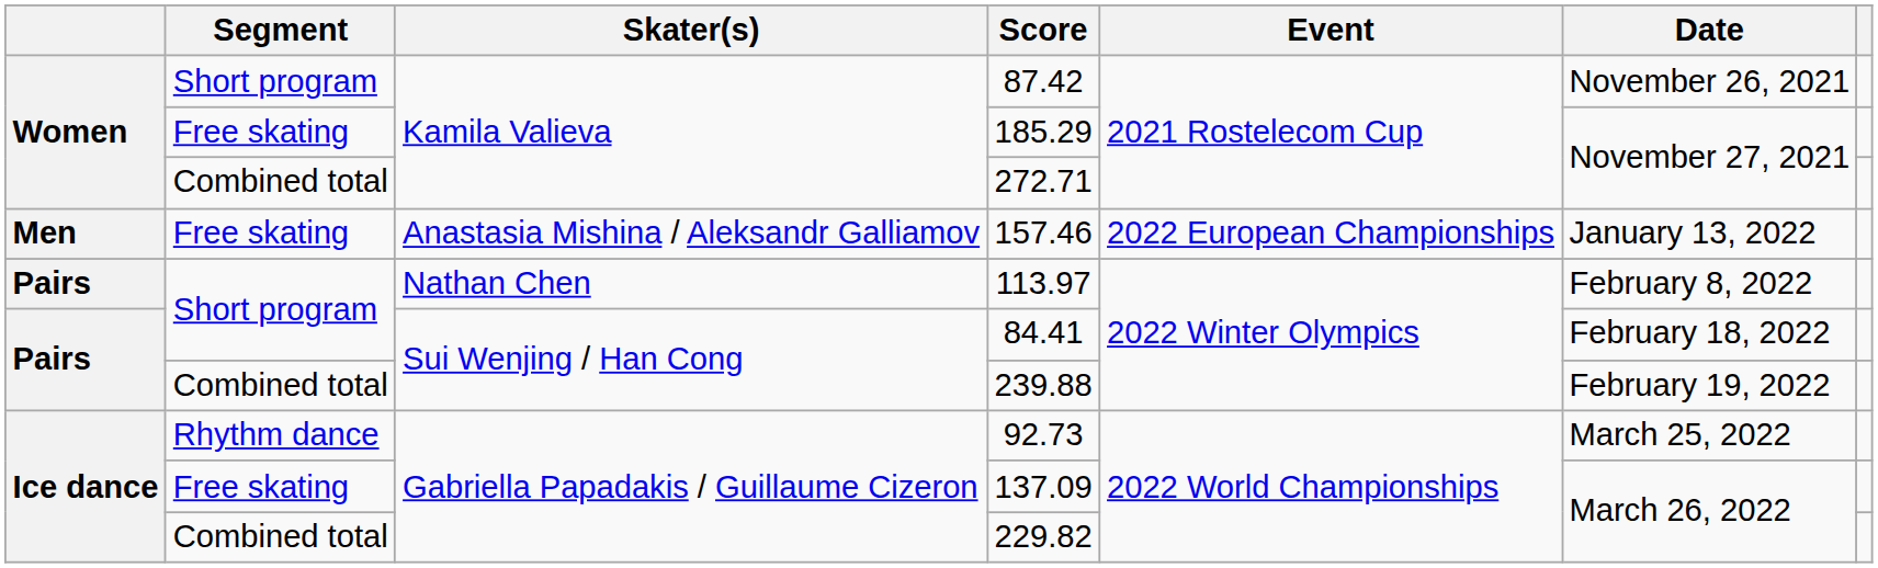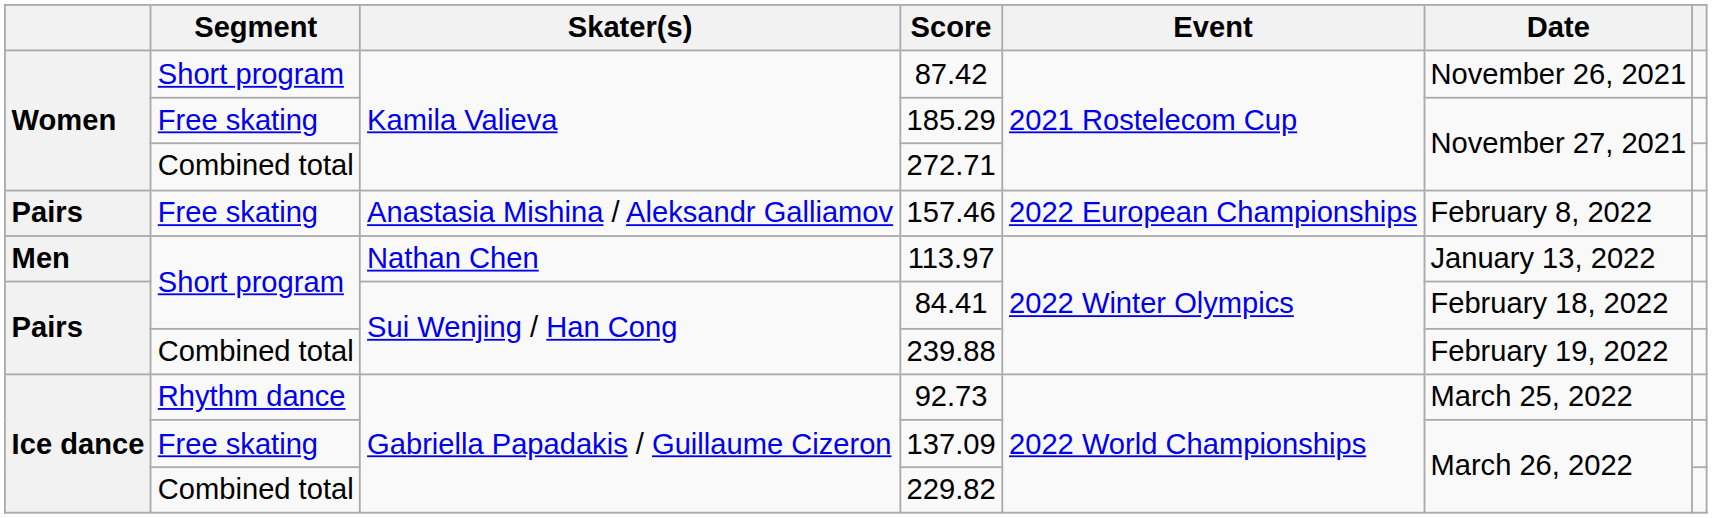 <table class="wikitable unsortable style="text-align:left">
 <tr>
 <th scope="col"></th>
 <th scope="col">Segment</th>
 <th scope="col">Skater(s)</th>
 <th scope="col">Score</th>
 <th scope="col">Event</th>
 <th scope="col">Date</th>
 <th scope="col"></th>
 </tr>
 <tr>
 <th scope="row" style="text-align:left" rowspan="3">Women</th>
 <td><a href='#'>Short program</a></td>
 <td rowspan="3"> <a href='#'>Kamila Valieva</a></td>
 <td align="center">87.42</td>
 <td rowspan="3"><a href='#'>2021 Rostelecom Cup</a></td>
 <td>November 26, 2021</td>
 <td></td>
 </tr>
 <tr>
 <td><a href='#'>Free skating</a></td>
 <td align="center">185.29</td>
 <td rowspan="2">November 27, 2021</td>
 <td></td>
 </tr>
 <tr>
 <td>Combined total</td>
 <td align="center">272.71</td>
 <td></td>
 </tr>
 <tr>
-<th scope="row" style="text-align:left">Men</th>
+<th scope="row" style="text-align:left">Pairs</th>
 <td><a href='#'>Free skating</a></td>
 <td> <a href='#'>Anastasia Mishina</a> / <a href='#'>Aleksandr Galliamov</a></td>
 <td align="center">157.46</td>
 <td><a href='#'>2022 European Championships</a></td>
-<td>January 13, 2022</td>
+<td>February 8, 2022</td>
 <td></td>
 </tr>
 <tr>
-<th scope="row" style="text-align:left">Pairs</th>
+<th scope="row" style="text-align:left">Men</th>
 <td rowspan="2"><a href='#'>Short program</a></td>
 <td> <a href='#'>Nathan Chen</a></td>
 <td align="center">113.97</td>
 <td rowspan="3"><a href='#'>2022 Winter Olympics</a></td>
-<td>February 8, 2022</td>
+<td>January 13, 2022</td>
 <td></td>
 </tr>
 <tr>
 <th scope="row" rowspan="2" style="text-align:left">Pairs</th>
 <td rowspan="2"> <a href='#'>Sui Wenjing</a> / <a href='#'>Han Cong</a></td>
 <td align="center">84.41</td>
 <td>February 18, 2022</td>
 <td></td>
 </tr>
 <tr>
 <td>Combined total</td>
 <td align="center">239.88</td>
 <td>February 19, 2022</td>
 <td></td>
 </tr>
 <tr>
 <th scope="row" rowspan="3" style="text-align:left">Ice dance</th>
 <td><a href='#'>Rhythm dance</a></td>
 <td rowspan="3"> <a href='#'>Gabriella Papadakis</a> / <a href='#'>Guillaume Cizeron</a></td>
 <td align="center">92.73</td>
 <td rowspan="3"><a href='#'>2022 World Championships</a></td>
 <td>March 25, 2022</td>
 <td></td>
 </tr>
 <tr>
 <td><a href='#'>Free skating</a></td>
 <td align="center">137.09</td>
 <td rowspan="2">March 26, 2022</td>
 <td></td>
 </tr>
 <tr>
 <td>Combined total</td>
 <td align="center">229.82</td>
 <td></td>
 </tr>
 </table>
